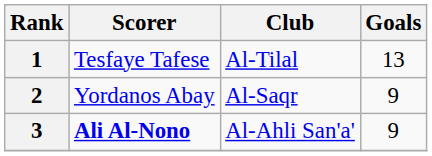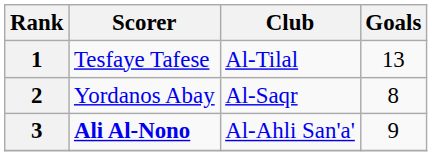 <table class="wikitable" style="text-align:center">
 <tr>
 <th>Rank</th>
 <th>Scorer</th>
 <th>Club</th>
 <th>Goals</th>
 </tr>
 <tr>
 <th rowspan="1">1</th>
 <td align="left"> <a href='#'>Tesfaye Tafese</a></td>
 <td align="left"><a href='#'>Al-Tilal</a></td>
 <td>13</td>
 </tr>
 <tr>
 <th rowspan="1">2</th>
 <td align="left"> <a href='#'>Yordanos Abay</a></td>
 <td align="left"><a href='#'>Al-Saqr</a></td>
-<td>9</td>
+<td>8</td>
 </tr>
 <tr>
 <th rowspan="1">3</th>
 <td align="left"><strong> <a href='#'>Ali Al-Nono</a></strong></td>
 <td align="left"><a href='#'>Al-Ahli San'a'</a></td>
 <td>9</td>
 </tr>
 <tr>
 </tr>
 </table>
